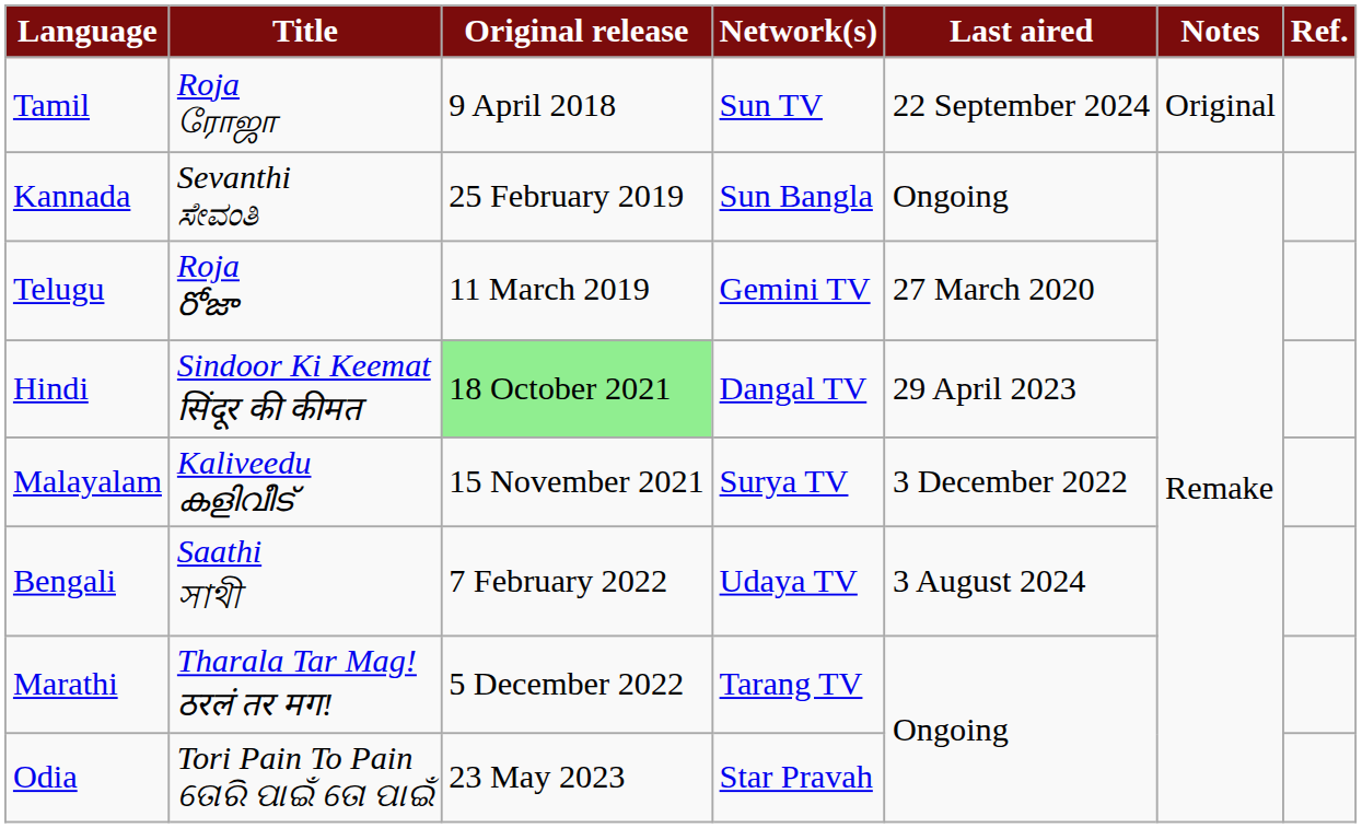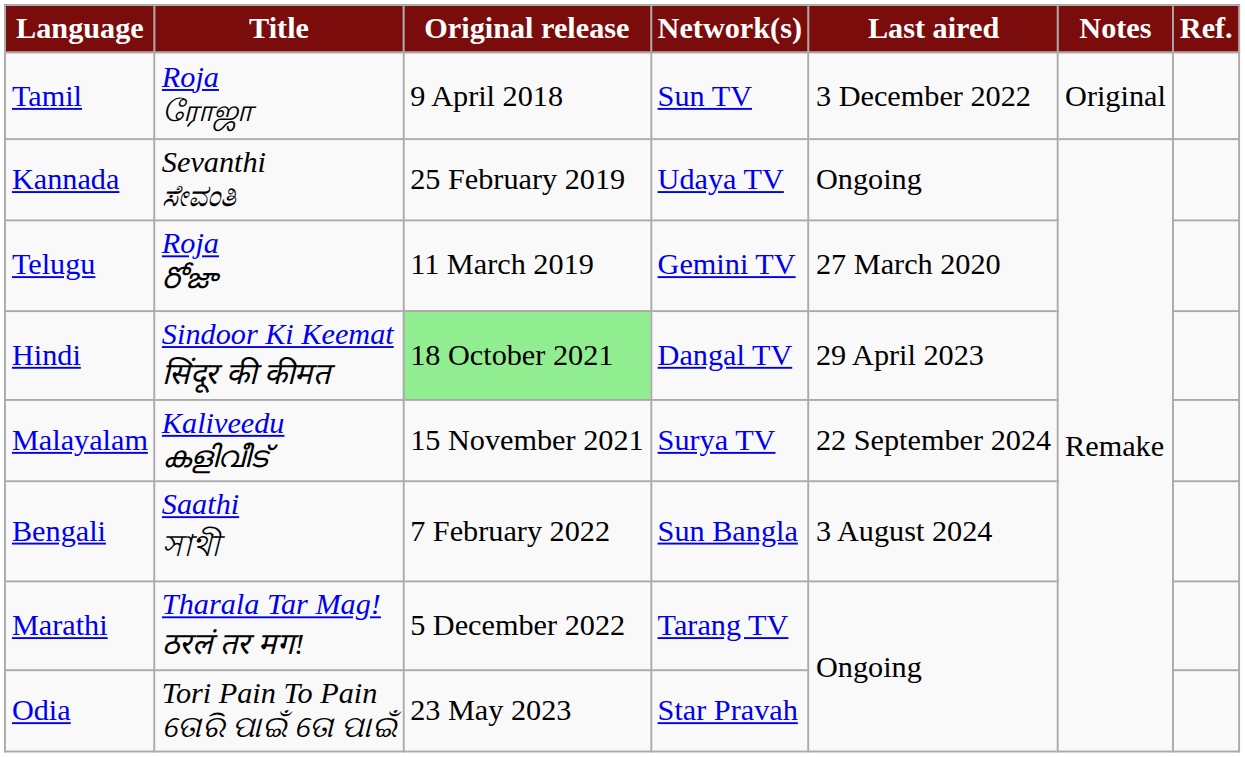 <table class="wikitable" style="margin-right:0;">
 <tr style="color:white">
 <th style="background:#7b0c0c; ">Language</th>
 <th style="background:#7b0c0c; ">Title</th>
 <th style="background:#7b0c0c; ">Original release</th>
 <th style="background:#7b0c0c; ">Network(s)</th>
 <th style="background:#7b0c0c; ">Last aired</th>
 <th style="background:#7b0c0c; ">Notes</th>
 <th style="background:#7b0c0c; ">Ref.</th>
 </tr>
 <tr>
 <td><a href='#'>Tamil</a></td>
 <td><em><a href='#'>Roja</a></em> <br> <em>ரோஜா</em></td>
 <td>9 April 2018</td>
 <td><a href='#'>Sun TV</a></td>
-<td>22 September 2024</td>
+<td>3 December 2022</td>
 <td>Original</td>
 <td></td>
 </tr>
 <tr>
 <td><a href='#'>Kannada</a></td>
 <td><em>Sevanthi</em> <br> <em>ಸೇವಂತಿ</em></td>
 <td>25 February 2019</td>
-<td><a href='#'>Sun Bangla</a></td>
+<td><a href='#'>Udaya TV</a></td>
 <td>Ongoing</td>
 <td rowspan="7">Remake</td>
 <td></td>
 </tr>
 <tr>
 <td><a href='#'>Telugu</a></td>
 <td><em><a href='#'>Roja</a></em> <br> <em>రోజా</em></td>
 <td>11 March 2019</td>
 <td><a href='#'>Gemini TV</a></td>
 <td>27 March 2020</td>
 <td></td>
 </tr>
 <tr>
 <td><a href='#'>Hindi</a></td>
 <td><em><a href='#'>Sindoor Ki Keemat</a></em> <br> <em>सिंदूर की कीमत</em></td>
 <td style="background: lightgreen;">18 October 2021</td>
 <td><a href='#'>Dangal TV</a></td>
 <td>29 April 2023</td>
 <td></td>
 </tr>
 <tr>
 <td><a href='#'>Malayalam</a></td>
 <td><em><a href='#'>Kaliveedu</a></em> <br> <em>കളിവീട്</em></td>
 <td>15 November 2021</td>
 <td><a href='#'>Surya TV</a></td>
-<td>3 December 2022</td>
+<td>22 September 2024</td>
 <td></td>
 </tr>
 <tr>
 <td><a href='#'>Bengali</a></td>
 <td><em><a href='#'>Saathi</a></em> <br> <em>সাথী</em></td>
 <td>7 February 2022</td>
-<td><a href='#'>Udaya TV</a></td>
+<td><a href='#'>Sun Bangla</a></td>
 <td>3 August 2024</td>
 <td></td>
 </tr>
 <tr>
 <td><a href='#'>Marathi</a></td>
 <td><em><a href='#'>Tharala Tar Mag!</a></em> <br> <em>ठरलं तर मग!</em></td>
 <td>5 December 2022</td>
 <td><a href='#'>Tarang TV</a></td>
 <td rowspan="2">Ongoing</td>
 <td></td>
 </tr>
 <tr>
 <td><a href='#'>Odia</a></td>
 <td><em>Tori Pain To Pain</em> <br> <em>ତୋରି ପାଇଁ ତୋ ପାଇଁ</em></td>
 <td>23 May 2023</td>
 <td><a href='#'>Star Pravah</a></td>
 <td></td>
 </tr>
 </table>
